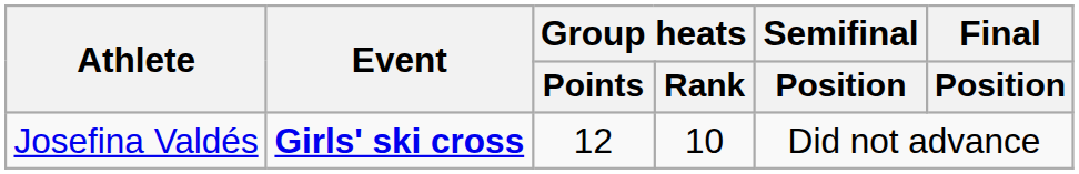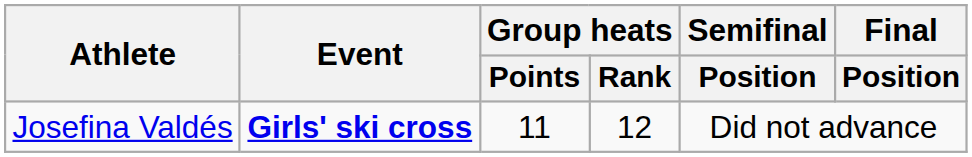 <table class="wikitable" style="font-size:90%">
 <tr>
 <th rowspan="2">Athlete</th>
 <th rowspan="2">Event</th>
 <th colspan=2>Group heats</th>
 <th>Semifinal</th>
 <th>Final</th>
 </tr>
 <tr style="font-size:95%">
 <th>Points</th>
 <th>Rank</th>
 <th>Position</th>
 <th>Position</th>
 </tr>
 <tr align=center>
 <td align=left><a href='#'>Josefina Valdés</a></td>
 <td align=left><strong><a href='#'>Girls' ski cross</a></strong></td>
+<td>11</td>
 <td>12</td>
-<td>10</td>
 <td colspan=2>Did not advance</td>
 </tr>
 </table>
